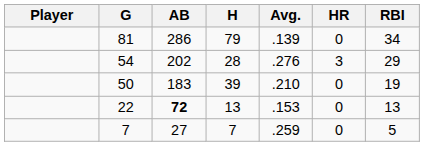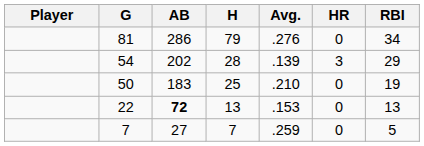 <table class="wikitable sortable">
 <tr>
 <th bgcolor="#DDDDFF" width="16%">Player</th>
 <th bgcolor="#DDDDFF" width="9%">G</th>
 <th bgcolor="#DDDDFF" width="9%">AB</th>
 <th bgcolor="#DDDDFF" width="9%">H</th>
 <th bgcolor="#DDDDFF" width="9%">Avg.</th>
 <th bgcolor="#DDDDFF" width="9%">HR</th>
 <th bgcolor="#DDDDFF" width="9%">RBI</th>
 </tr>
 <tr align="center">
 <td></td>
 <td>81</td>
 <td>286</td>
 <td>79</td>
-<td>.139</td>
+<td>.276</td>
 <td>0</td>
 <td>34</td>
 </tr>
 <tr align="center">
 <td></td>
 <td>54</td>
 <td>202</td>
 <td>28</td>
-<td>.276</td>
+<td>.139</td>
 <td>3</td>
 <td>29</td>
 </tr>
 <tr align="center">
 <td></td>
 <td>50</td>
 <td>183</td>
-<td>39</td>
+<td>25</td>
 <td>.210</td>
 <td>0</td>
 <td>19</td>
 </tr>
 <tr align="center">
 <td></td>
 <td>22</td>
 <td><strong>72</strong></td>
 <td>13</td>
 <td>.153</td>
 <td>0</td>
 <td>13</td>
 </tr>
 <tr align="center">
 <td></td>
 <td>7</td>
 <td>27</td>
 <td>7</td>
 <td>.259</td>
 <td>0</td>
 <td>5</td>
 </tr>
 </table>
